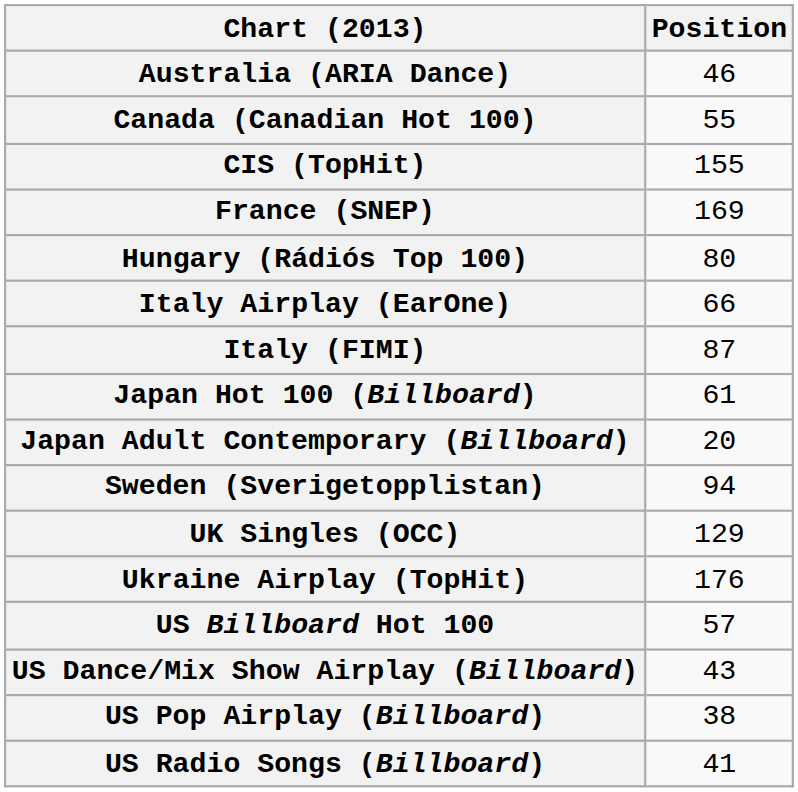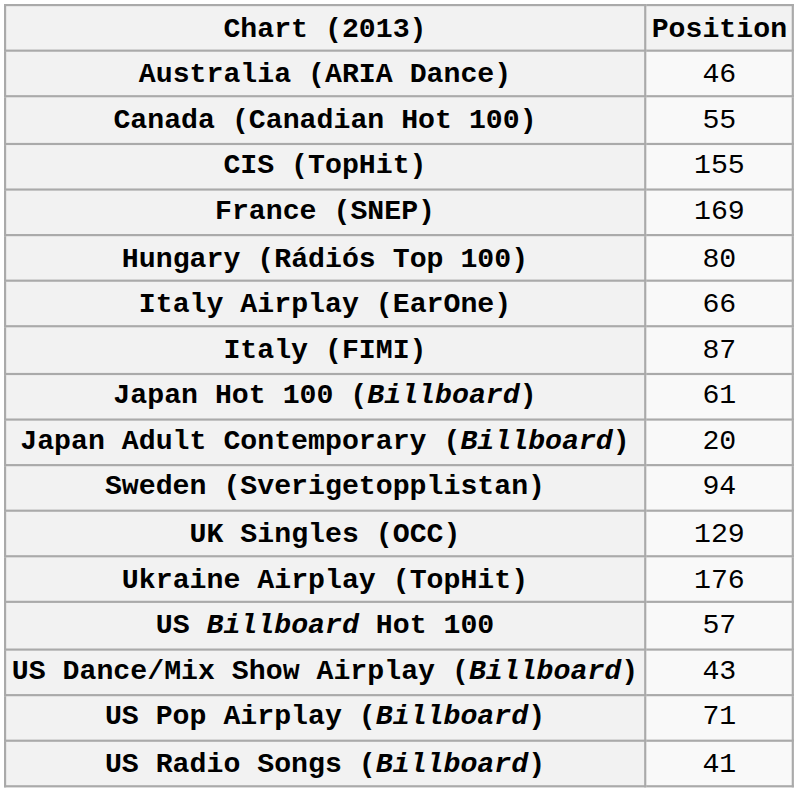 <table class="wikitable sortable plainrowheaders" style="text-align:center;">
 <tr>
 <th scope="col">Chart (2013)</th>
 <th scope="col">Position</th>
 </tr>
 <tr>
 <th scope="row">Australia (ARIA Dance)</th>
 <td>46</td>
 </tr>
 <tr>
 <th scope="row">Canada (Canadian Hot 100)</th>
 <td>55</td>
 </tr>
 <tr>
 <th scope="row">CIS (TopHit)</th>
 <td>155</td>
 </tr>
 <tr>
 <th scope="row">France (SNEP)</th>
 <td>169</td>
 </tr>
 <tr>
 <th scope="row">Hungary (Rádiós Top 100)</th>
 <td>80</td>
 </tr>
 <tr>
 <th scope="row">Italy Airplay (EarOne)</th>
 <td>66</td>
 </tr>
 <tr>
 <th scope="row">Italy (FIMI)</th>
 <td>87</td>
 </tr>
 <tr>
 <th scope="row">Japan Hot 100 (<em>Billboard</em>)</th>
 <td>61</td>
 </tr>
 <tr>
 <th scope="row">Japan Adult Contemporary (<em>Billboard</em>)</th>
 <td>20</td>
 </tr>
 <tr>
 <th scope="row">Sweden (Sverigetopplistan)</th>
 <td>94</td>
 </tr>
 <tr>
 <th scope="row">UK Singles (OCC)</th>
 <td>129</td>
 </tr>
 <tr>
 <th scope="row">Ukraine Airplay (TopHit)</th>
 <td>176</td>
 </tr>
 <tr>
 <th scope="row">US <em>Billboard</em> Hot 100</th>
 <td>57</td>
 </tr>
 <tr>
 <th scope="row">US Dance/Mix Show Airplay (<em>Billboard</em>)</th>
 <td>43</td>
 </tr>
 <tr>
 <th scope="row">US Pop Airplay (<em>Billboard</em>)</th>
-<td>38</td>
+<td>71</td>
 </tr>
 <tr>
 <th scope="row">US Radio Songs (<em>Billboard</em>)</th>
 <td>41</td>
 </tr>
 </table>
